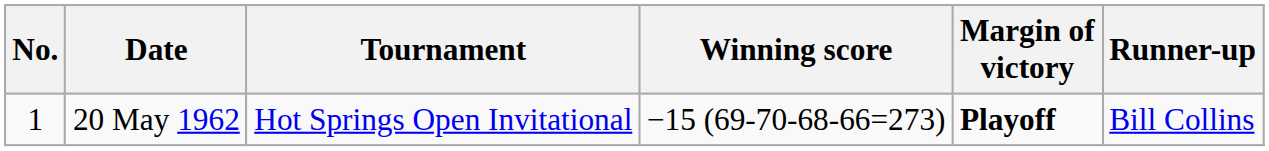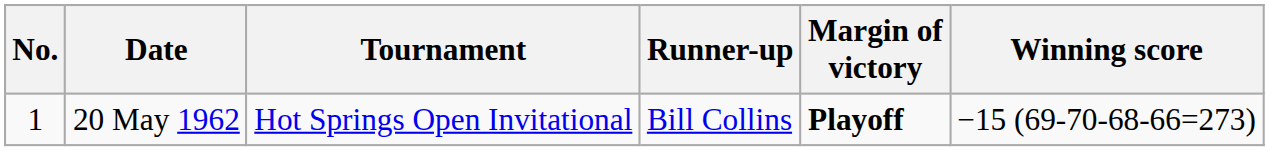 <table class="wikitable" style="font-size:95%;">
 <tr>
 <th>No.</th>
 <th>Date</th>
 <th>Tournament</th>
+<th>Runner-up</th>
+<th>Margin of<br>victory</th>
 <th>Winning score</th>
-<th>Margin of<br>victory</th>
-<th>Runner-up</th>
 </tr>
 <tr>
 <td align=center>1</td>
 <td align=right>20 May <a href='#'>1962</a></td>
 <td><a href='#'>Hot Springs Open Invitational</a></td>
+<td> <a href='#'>Bill Collins</a></td>
+<td><strong>Playoff</strong></td>
 <td>−15 (69-70-68-66=273)</td>
-<td><strong>Playoff</strong></td>
-<td> <a href='#'>Bill Collins</a></td>
 </tr>
 </table>
